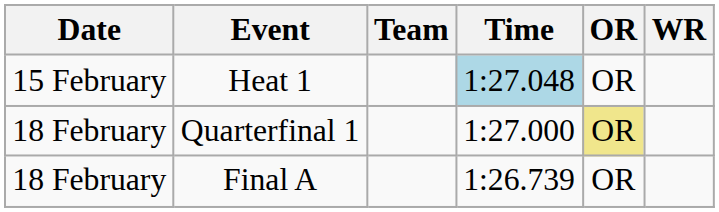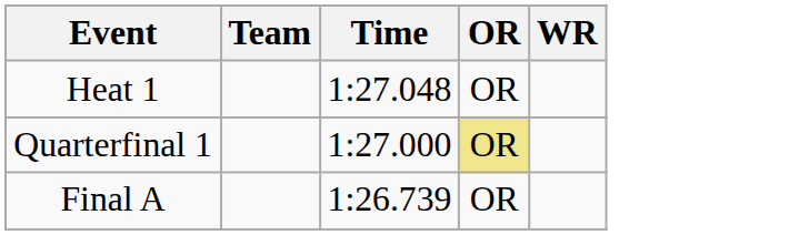 <table class="wikitable" style="text-align:center">
 <tr>
-<th>Date</th>
 <th>Event</th>
 <th>Team</th>
 <th>Time</th>
 <th>OR</th>
 <th>WR</th>
 </tr>
 <tr>
-<td>15 February</td>
 <td>Heat 1</td>
 <td></td>
-<td style="background: lightblue;">1:27.048</td>
+<td>1:27.048</td>
 <td>OR</td>
 <td></td>
 </tr>
 <tr>
-<td>18 February</td>
 <td>Quarterfinal 1</td>
 <td></td>
 <td>1:27.000</td>
 <td style="background: khaki;">OR</td>
 <td></td>
 </tr>
 <tr>
-<td>18 February</td>
 <td>Final A</td>
 <td></td>
 <td>1:26.739</td>
 <td>OR</td>
 <td></td>
 </tr>
 </table>
